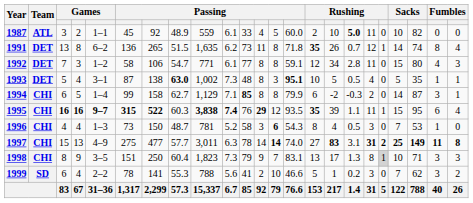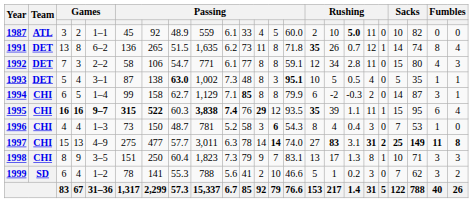 <table class="wikitable" style="text-align:center;">
 <tr>
 <th rowspan="2">Year</th>
 <th rowspan="2">Team</th>
 <th colspan="3">Games</th>
 <th colspan="9">Passing</th>
 <th colspan="5">Rushing</th>
 <th colspan="2">Sacks</th>
 <th colspan="2">Fumbles</th>
 </tr>
 <tr>
 <th></th>
 <th></th>
 <th></th>
 <th></th>
 <th></th>
 <th></th>
 <th></th>
 <th></th>
 <th></th>
 <th></th>
 <th></th>
 <th></th>
 <th></th>
 <th></th>
 <th></th>
 <th></th>
 <th></th>
 <th></th>
 <th></th>
 <th></th>
 <th></th>
 </tr>
 <tr>
 <th><a href='#'>1987</a></th>
 <th><a href='#'>ATL</a></th>
 <td>3</td>
 <td>2</td>
 <td>1–1</td>
 <td>45</td>
 <td>92</td>
 <td>48.9</td>
 <td>559</td>
 <td>6.1</td>
 <td>33</td>
 <td>4</td>
 <td>5</td>
 <td>60.0</td>
 <td>2</td>
 <td>10</td>
 <td><strong>5.0</strong></td>
 <td>11</td>
 <td>0</td>
 <td>10</td>
 <td>82</td>
 <td>0</td>
 <td>0</td>
 </tr>
 <tr>
 <th><a href='#'>1991</a></th>
 <th><a href='#'>DET</a></th>
 <td>13</td>
 <td>8</td>
 <td>6–2</td>
 <td>136</td>
 <td>265</td>
 <td>51.5</td>
 <td>1,635</td>
 <td>6.2</td>
 <td>73</td>
 <td>11</td>
 <td>8</td>
 <td>71.8</td>
 <td><strong>35</strong></td>
 <td>26</td>
 <td>0.7</td>
 <td>12</td>
 <td>1</td>
 <td>14</td>
 <td>74</td>
 <td>8</td>
 <td>4</td>
 </tr>
 <tr>
 <th><a href='#'>1992</a></th>
 <th><a href='#'>DET</a></th>
 <td>7</td>
 <td>3</td>
-<td>1–2</td>
+<td>2–2</td>
 <td>58</td>
 <td>106</td>
 <td>54.7</td>
 <td>771</td>
 <td>6.1</td>
 <td>77</td>
 <td>8</td>
 <td>8</td>
 <td>59.1</td>
 <td>12</td>
 <td>34</td>
 <td>2.8</td>
 <td>11</td>
 <td>0</td>
 <td>15</td>
 <td>80</td>
 <td>4</td>
 <td>3</td>
 </tr>
 <tr>
 <th><a href='#'>1993</a></th>
 <th><a href='#'>DET</a></th>
 <td>5</td>
 <td>4</td>
 <td>3–1</td>
 <td>87</td>
 <td>138</td>
 <td><strong>63.0</strong></td>
 <td>1,002</td>
 <td>7.3</td>
 <td>48</td>
 <td>8</td>
 <td>3</td>
 <td><strong>95.1</strong></td>
 <td>10</td>
 <td>5</td>
 <td>0.5</td>
 <td>4</td>
 <td>0</td>
 <td>5</td>
 <td>35</td>
 <td>1</td>
 <td>1</td>
 </tr>
 <tr>
 <th><a href='#'>1994</a></th>
 <th><a href='#'>CHI</a></th>
 <td>6</td>
 <td>5</td>
 <td>1–4</td>
 <td>99</td>
 <td>158</td>
 <td>62.7</td>
 <td>1,129</td>
 <td>7.1</td>
 <td><strong>85</strong></td>
 <td>8</td>
 <td>8</td>
 <td>79.9</td>
 <td>6</td>
 <td>-2</td>
 <td>-0.3</td>
 <td>2</td>
 <td>0</td>
 <td>14</td>
 <td>87</td>
 <td>3</td>
 <td>1</td>
 </tr>
 <tr>
 <th><a href='#'>1995</a></th>
 <th><a href='#'>CHI</a></th>
 <td><strong>16</strong></td>
 <td><strong>16</strong></td>
 <td><strong>9–7</strong></td>
 <td><strong>315</strong></td>
 <td><strong>522</strong></td>
 <td>60.3</td>
 <td><strong>3,838</strong></td>
 <td><strong>7.4</strong></td>
 <td>76</td>
 <td><strong>29</strong></td>
 <td>12</td>
 <td>93.5</td>
 <td><strong>35</strong></td>
 <td>39</td>
 <td>1.1</td>
 <td>11</td>
 <td>1</td>
 <td>15</td>
 <td>95</td>
 <td>6</td>
 <td>4</td>
 </tr>
 <tr>
 <th><a href='#'>1996</a></th>
 <th><a href='#'>CHI</a></th>
 <td>4</td>
 <td>4</td>
 <td>1–3</td>
 <td>73</td>
 <td>150</td>
 <td>48.7</td>
 <td>781</td>
 <td>5.2</td>
 <td>58</td>
 <td>3</td>
 <td><strong>6</strong></td>
 <td>54.3</td>
 <td>8</td>
 <td>4</td>
-<td>0.5</td>
+<td>0.4</td>
 <td>3</td>
 <td>0</td>
 <td>7</td>
 <td>53</td>
 <td>1</td>
 <td>0</td>
 </tr>
 <tr>
 <th><a href='#'>1997</a></th>
 <th><a href='#'>CHI</a></th>
 <td>15</td>
 <td>13</td>
 <td>4–9</td>
 <td>275</td>
 <td>477</td>
 <td>57.7</td>
 <td>3,011</td>
 <td>6.3</td>
 <td>78</td>
 <td>14</td>
 <td><strong>14</strong></td>
 <td>74.0</td>
 <td>27</td>
 <td><strong>83</strong></td>
 <td>3.1</td>
 <td><strong>31</strong></td>
 <td><strong>2</strong></td>
 <td><strong>25</strong></td>
 <td><strong>149</strong></td>
 <td><strong>11</strong></td>
 <td><strong>8</strong></td>
 </tr>
 <tr>
 <th><a href='#'>1998</a></th>
 <th><a href='#'>CHI</a></th>
 <td>8</td>
 <td>9</td>
 <td>3–5</td>
 <td>151</td>
 <td>250</td>
 <td>60.4</td>
 <td>1,823</td>
 <td>7.3</td>
 <td>79</td>
 <td>9</td>
 <td>7</td>
 <td>83.1</td>
 <td>13</td>
 <td>17</td>
 <td>1.3</td>
 <td>8</td>
-<td style="background: lightgrey;">1</td>
+<td>1</td>
 <td>10</td>
 <td>71</td>
 <td>3</td>
 <td>3</td>
 </tr>
 <tr>
 <th><a href='#'>1999</a></th>
 <th><a href='#'>SD</a></th>
 <td>6</td>
 <td>4</td>
-<td>2–2</td>
+<td>1–2</td>
 <td>78</td>
 <td>141</td>
 <td>55.3</td>
 <td>788</td>
 <td>5.6</td>
 <td>41</td>
 <td>2</td>
 <td>10</td>
 <td>46.6</td>
 <td>5</td>
 <td>1</td>
 <td>0.2</td>
 <td>3</td>
 <td>0</td>
 <td>7</td>
 <td>62</td>
 <td>3</td>
 <td>2</td>
 </tr>
 <tr>
 <th colspan="2"></th>
 <th>83</th>
 <th>67</th>
 <th>31–36</th>
 <th>1,317</th>
 <th>2,299</th>
 <th>57.3</th>
 <th>15,337</th>
 <th>6.7</th>
 <th>85</th>
 <th>92</th>
 <th>79</th>
 <th>76.6</th>
 <th>153</th>
 <th>217</th>
 <th>1.4</th>
 <th>31</th>
 <th>5</th>
 <th>122</th>
 <th>788</th>
 <th>40</th>
 <th>26</th>
 </tr>
 </table>
